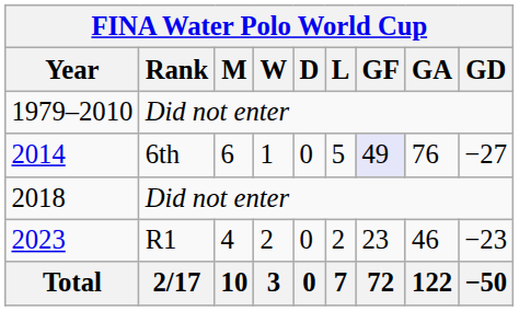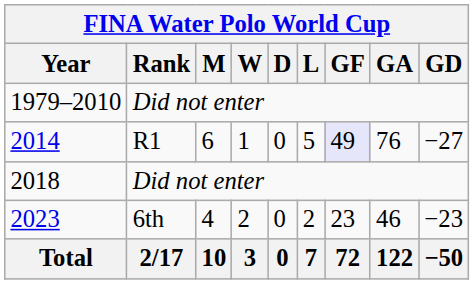 <table class="wikitable">
 <tr>
 <th colspan=10><a href='#'>FINA Water Polo World Cup</a></th>
 </tr>
 <tr>
 <th>Year</th>
 <th>Rank</th>
 <th>M</th>
 <th>W</th>
 <th>D</th>
 <th>L</th>
 <th>GF</th>
 <th>GA</th>
 <th>GD</th>
 </tr>
 <tr>
 <td>1979–2010</td>
 <td colspan=8><em>Did not enter</em></td>
 </tr>
 <tr>
 <td><a href='#'>2014</a></td>
-<td>6th</td>
+<td>R1</td>
 <td>6</td>
 <td>1</td>
 <td>0</td>
 <td>5</td>
 <td style="background: lavender;">49</td>
 <td>76</td>
 <td>−27</td>
 </tr>
 <tr>
 <td>2018</td>
 <td colspan=8><em>Did not enter</em></td>
 </tr>
 <tr>
 <td><a href='#'>2023</a></td>
-<td>R1</td>
+<td>6th</td>
 <td>4</td>
 <td>2</td>
 <td>0</td>
 <td>2</td>
 <td>23</td>
 <td>46</td>
 <td>−23</td>
 </tr>
 <tr>
 <th>Total</th>
 <th>2/17</th>
 <th>10</th>
 <th>3</th>
 <th>0</th>
 <th>7</th>
 <th>72</th>
 <th>122</th>
 <th>−50</th>
 </tr>
 </table>
